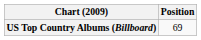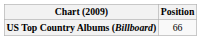 <table class="wikitable plainrowheaders" style="text-align:center">
 <tr>
 <th scope="col">Chart (2009)</th>
 <th scope="col">Position</th>
 </tr>
 <tr>
 <th scope="row">US Top Country Albums (<em>Billboard</em>)</th>
-<td>69</td>
+<td>66</td>
 </tr>
 </table>
